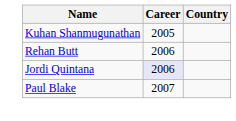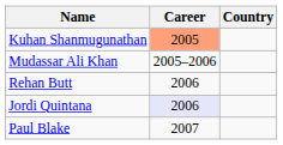 <table class="wikitable sortable"  align="right" style="text-align: center;">
 <tr>
 <th class="unsortable">Name</th>
 <th class="unsortable">Career</th>
 <th class="unsortable">Country</th>
 </tr>
 <tr>
 <td align="left"><a href='#'>Kuhan Shanmugunathan</a></td>
-<td>2005</td>
+<td style="background: lightsalmon;">2005</td>
+<td></td>
+</tr>
+<tr>
+<td align="left"><a href='#'>Mudassar Ali Khan</a></td>
+<td>2005–2006</td>
 <td></td>
 </tr>
 <tr>
 <td align="left"><a href='#'>Rehan Butt</a></td>
 <td>2006</td>
 <td></td>
 </tr>
 <tr>
 <td align="left"><a href='#'>Jordi Quintana</a></td>
 <td style="background: lavender;">2006</td>
 <td></td>
 </tr>
 <tr>
 <td align="left"><a href='#'>Paul Blake</a></td>
 <td>2007</td>
 <td></td>
 </tr>
 </table>
